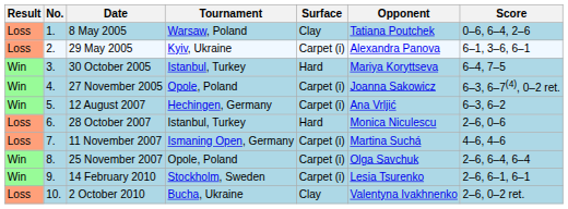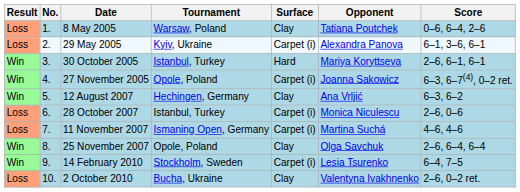 <table class="sortable wikitable" style="font-size:97%;">
 <tr>
 <th>Result</th>
 <th>No.</th>
 <th>Date</th>
 <th>Tournament</th>
 <th>Surface</th>
 <th>Opponent</th>
 <th class=unsortable>Score</th>
 </tr>
 <tr style="background:lightblue;">
 <td style="background:#ffa07a;">Loss</td>
 <td>1.</td>
 <td>8 May 2005</td>
 <td><a href='#'>Warsaw</a>, Poland</td>
 <td>Clay</td>
 <td> <a href='#'>Tatiana Poutchek</a></td>
 <td>0–6, 6–4, 2–6</td>
 </tr>
 <tr style="background:#f0f8ff;">
 <td style="background:#ffa07a;">Loss</td>
 <td>2.</td>
 <td>29 May 2005</td>
 <td><a href='#'>Kyiv</a>, Ukraine</td>
 <td>Carpet (i)</td>
 <td> <a href='#'>Alexandra Panova</a></td>
 <td>6–1, 3–6, 6–1</td>
 </tr>
 <tr style="background:lightblue;">
 <td style="background:#98fb98;">Win</td>
 <td>3.</td>
 <td>30 October 2005</td>
 <td><a href='#'>Istanbul</a>, Turkey</td>
 <td>Hard</td>
 <td> <a href='#'>Mariya Koryttseva</a></td>
-<td>6–4, 7–5</td>
+<td>2–6, 6–1, 6–1</td>
 </tr>
 <tr style="background:lightblue;">
 <td style="background:#98fb98;">Win</td>
 <td>4.</td>
 <td>27 November 2005</td>
 <td><a href='#'>Opole</a>, Poland</td>
 <td>Carpet (i)</td>
 <td> <a href='#'>Joanna Sakowicz</a></td>
 <td>6–3, 6–7<sup>(4)</sup>, 0–2 ret.</td>
 </tr>
 <tr style="background:lightblue;">
 <td style="background:#98fb98;">Win</td>
 <td>5.</td>
 <td>12 August 2007</td>
 <td><a href='#'>Hechingen</a>, Germany</td>
-<td>Carpet (i)</td>
+<td>Clay</td>
 <td> <a href='#'>Ana Vrljić</a></td>
 <td>6–3, 6–2</td>
 </tr>
 <tr style="background:lightblue;">
 <td style="background:#ffa07a;">Loss</td>
 <td>6.</td>
 <td>28 October 2007</td>
 <td>Istanbul, Turkey</td>
-<td>Hard</td>
+<td>Carpet (i)</td>
 <td> <a href='#'>Monica Niculescu</a></td>
 <td>2–6, 0–6</td>
 </tr>
 <tr style="background:lightblue;">
 <td style="background:#ffa07a;">Loss</td>
 <td>7.</td>
 <td>11 November 2007</td>
 <td><a href='#'>Ismaning Open</a>, Germany</td>
 <td>Carpet (i)</td>
 <td> <a href='#'>Martina Suchá</a></td>
 <td>4–6, 4–6</td>
 </tr>
 <tr style="background:lightblue;">
 <td style="background:#98fb98;">Win</td>
 <td>8.</td>
 <td>25 November 2007</td>
 <td>Opole, Poland</td>
-<td>Carpet (i)</td>
+<td>Clay</td>
 <td> <a href='#'>Olga Savchuk</a></td>
 <td>2–6, 6–4, 6–4</td>
 </tr>
 <tr style="background:lightblue;">
 <td style="background:#98fb98;">Win</td>
 <td>9.</td>
 <td>14 February 2010</td>
 <td><a href='#'>Stockholm</a>, Sweden</td>
 <td>Carpet (i)</td>
 <td> <a href='#'>Lesia Tsurenko</a></td>
-<td>2–6, 6–1, 6–1</td>
+<td>6–4, 7–5</td>
 </tr>
 <tr style="background:lightblue;">
 <td style="background:#ffa07a;">Loss</td>
 <td>10.</td>
 <td>2 October 2010</td>
 <td><a href='#'>Bucha</a>, Ukraine</td>
 <td>Clay</td>
 <td> <a href='#'>Valentyna Ivakhnenko</a></td>
 <td>2–6, 0–2 ret.</td>
 </tr>
 </table>
